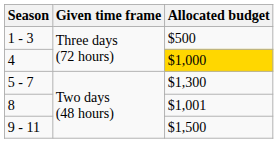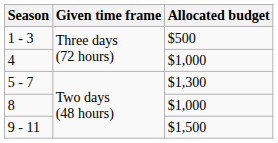 <table class="wikitable">
 <tr>
 <th>Season</th>
 <th>Given time frame</th>
 <th>Allocated budget</th>
 </tr>
 <tr>
 <td>1 - 3</td>
 <td rowspan=2>Three days<br>(72 hours)</td>
 <td>$500</td>
 </tr>
 <tr>
 <td>4</td>
-<td style="background: gold;">$1,000</td>
+<td>$1,000</td>
 </tr>
 <tr>
 <td>5 - 7</td>
 <td rowspan=3>Two days<br>(48 hours)</td>
 <td>$1,300</td>
 </tr>
 <tr>
 <td>8</td>
-<td>$1,001</td>
+<td>$1,000</td>
 </tr>
 <tr>
 <td>9 - 11</td>
 <td>$1,500</td>
 </tr>
 </table>
